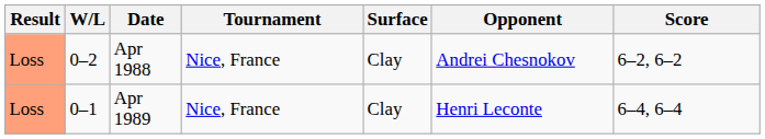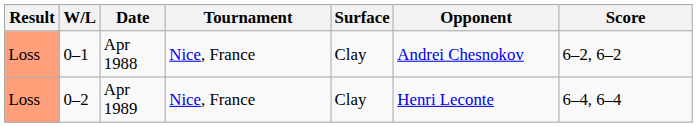 <table class="sortable wikitable">
 <tr>
 <th style="width:45px">Result</th>
 <th style="width:30px" class="unsortable">W/L</th>
 <th style="width:55px">Date</th>
 <th style="width:150px">Tournament</th>
 <th style="width:50px">Surface</th>
 <th style="width:150px">Opponent</th>
 <th style="width:120px" class="unsortable">Score</th>
 </tr>
 <tr>
 <td style="background:#ffa07a;">Loss</td>
-<td>0–2</td>
+<td>0–1</td>
 <td>Apr 1988</td>
 <td><a href='#'>Nice</a>, France</td>
 <td>Clay</td>
 <td> <a href='#'>Andrei Chesnokov</a></td>
 <td>6–2, 6–2</td>
 </tr>
 <tr>
 <td style="background:#ffa07a;">Loss</td>
-<td>0–1</td>
+<td>0–2</td>
 <td>Apr 1989</td>
 <td><a href='#'>Nice</a>, France</td>
 <td>Clay</td>
 <td> <a href='#'>Henri Leconte</a></td>
 <td>6–4, 6–4</td>
 </tr>
 </table>
